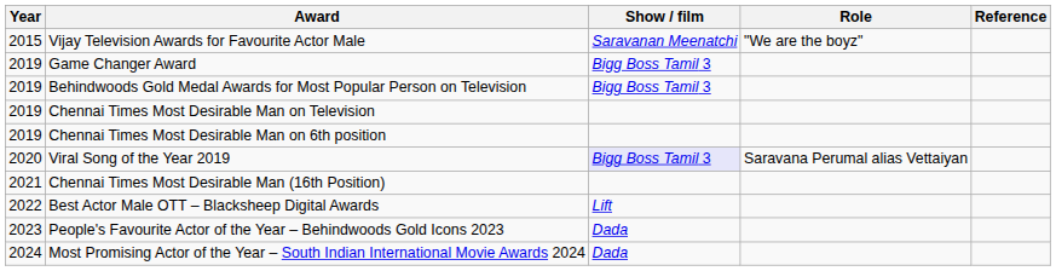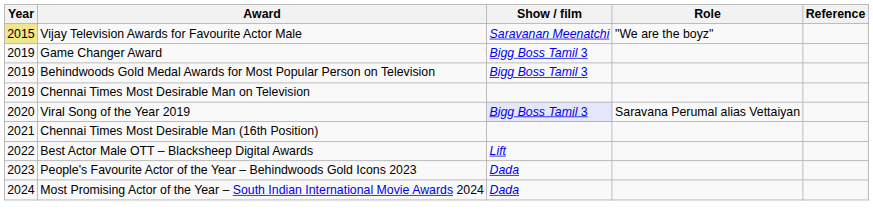 <table class="wikitable sortable">
 <tr>
 <th>Year</th>
 <th>Award</th>
 <th>Show / film</th>
 <th>Role</th>
 <th>Reference</th>
 </tr>
 <tr>
-<td>2015</td>
+<td style="background: khaki;">2015</td>
 <td>Vijay Television Awards for Favourite Actor Male</td>
 <td><em><a href='#'>Saravanan Meenatchi</a></em></td>
 <td>"We are the boyz"</td>
 <td></td>
 </tr>
 <tr>
 <td>2019</td>
 <td>Game Changer Award</td>
 <td><a href='#'><em>Bigg Boss Tamil</em> 3</a></td>
 <td></td>
 <td></td>
 </tr>
 <tr>
 <td>2019</td>
 <td>Behindwoods Gold Medal Awards for Most Popular Person on Television</td>
 <td><a href='#'><em>Bigg Boss Tamil</em> 3</a></td>
 <td></td>
 <td></td>
 </tr>
 <tr>
 <td>2019</td>
 <td>Chennai Times Most Desirable Man on Television</td>
-<td></td>
-<td></td>
-<td></td>
-</tr>
-<tr>
-<td>2019</td>
-<td>Chennai Times Most Desirable Man on 6th position</td>
 <td></td>
 <td></td>
 <td></td>
 </tr>
 <tr>
 <td>2020</td>
 <td>Viral Song of the Year 2019</td>
 <td style="background: lavender;"><a href='#'><em>Bigg Boss Tamil</em> 3</a></td>
 <td>Saravana Perumal alias Vettaiyan</td>
 <td></td>
 </tr>
 <tr>
 <td>2021</td>
 <td>Chennai Times Most Desirable Man (16th Position)</td>
 <td></td>
 <td></td>
 <td></td>
 </tr>
 <tr>
 <td>2022</td>
 <td>Best Actor Male OTT – Blacksheep Digital Awards</td>
 <td><em><a href='#'>Lift</a></em></td>
 <td></td>
 <td></td>
 </tr>
 <tr>
 <td>2023</td>
 <td>People's Favourite Actor of the Year – Behindwoods Gold Icons 2023</td>
 <td><em><a href='#'>Dada</a></em></td>
 <td></td>
 <td></td>
 </tr>
 <tr>
 <td>2024</td>
 <td>Most Promising Actor of the Year – <a href='#'>South Indian International Movie Awards</a> 2024</td>
 <td><em><a href='#'>Dada</a></em></td>
 <td></td>
 <td></td>
 </tr>
 </table>
